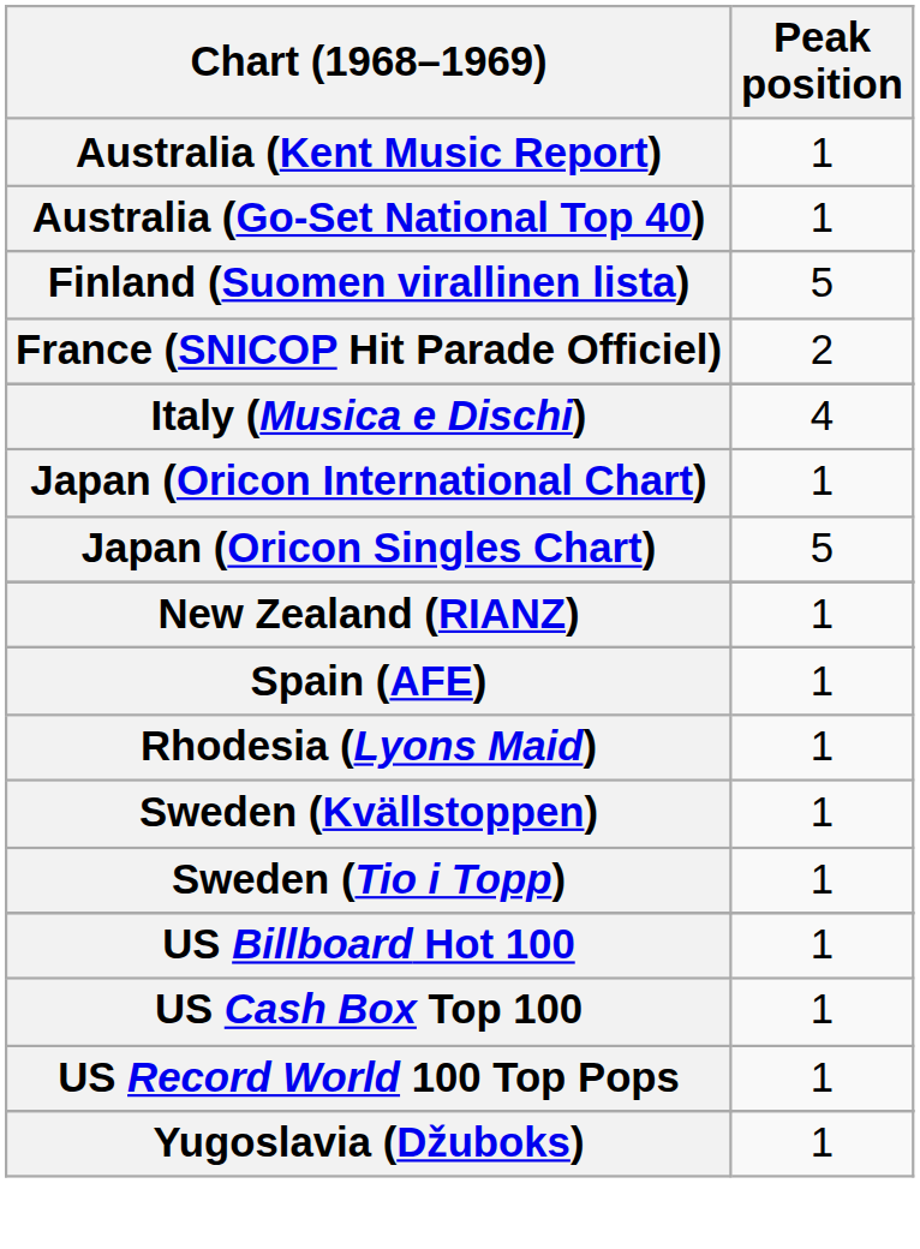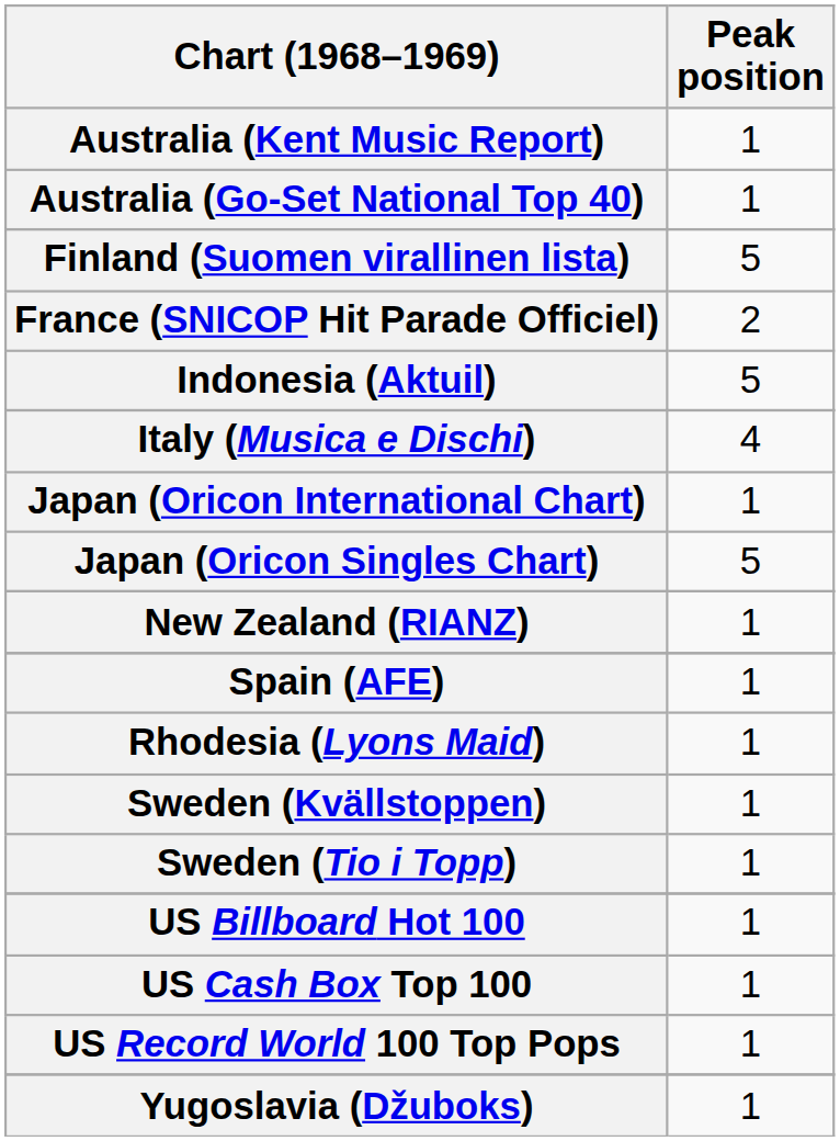 <table class="wikitable sortable plainrowheaders" style="text-align:center">
 <tr>
 <th>Chart (1968–1969)</th>
 <th>Peak<br>position</th>
 </tr>
 <tr>
 <th scope="row">Australia (<a href='#'>Kent Music Report</a>)</th>
 <td>1</td>
 </tr>
 <tr>
 <th scope="row">Australia (<a href='#'>Go-Set National Top 40</a>)</th>
 <td>1</td>
 </tr>
 <tr>
 </tr>
 <tr>
 </tr>
 <tr>
 </tr>
 <tr>
 </tr>
 <tr>
 <th scope="row">Finland (<a href='#'>Suomen virallinen lista</a>)</th>
 <td>5</td>
 </tr>
 <tr>
 <th scope="row">France (<a href='#'>SNICOP</a> Hit Parade Officiel)</th>
 <td>2</td>
+</tr>
+<tr>
+<th scope="row">Indonesia (<a href='#'>Aktuil</a>)</th>
+<td style="text-align:center;">5</td>
 </tr>
 <tr>
 </tr>
 <tr>
 <th scope="row">Italy (<em><a href='#'>Musica e Dischi</a></em>)</th>
 <td>4</td>
 </tr>
 <tr>
 <th scope="row">Japan (<a href='#'>Oricon International Chart</a>)</th>
 <td>1</td>
 </tr>
 <tr>
 <th scope="row">Japan (<a href='#'>Oricon Singles Chart</a>)</th>
 <td>5</td>
 </tr>
 <tr>
 </tr>
 <tr>
 </tr>
 <tr>
 <th scope="row">New Zealand (<a href='#'>RIANZ</a>)</th>
 <td>1</td>
 </tr>
 <tr>
 </tr>
 <tr>
 <th scope="row">Spain (<a href='#'>AFE</a>)</th>
 <td>1</td>
 </tr>
 <tr>
 <th scope="row">Rhodesia (<em><a href='#'>Lyons Maid</a></em>)</th>
 <td>1</td>
 </tr>
 <tr>
 <th scope="row">Sweden (<a href='#'>Kvällstoppen</a>)</th>
 <td>1</td>
 </tr>
 <tr>
 <th scope="row">Sweden (<em><a href='#'>Tio i Topp</a></em>)</th>
 <td>1</td>
 </tr>
 <tr>
 </tr>
 <tr>
 </tr>
 <tr>
 <th scope="row">US <a href='#'><em>Billboard</em> Hot 100</a></th>
 <td>1</td>
 </tr>
 <tr>
 <th scope="row">US <em><a href='#'>Cash Box</a></em> Top 100</th>
 <td>1</td>
 </tr>
 <tr>
 <th scope="row">US <em><a href='#'>Record World</a></em> 100 Top Pops</th>
 <td>1</td>
 </tr>
 <tr>
 </tr>
 <tr>
 <th scope="row">Yugoslavia (<a href='#'>Džuboks</a>)</th>
 <td>1</td>
 </tr>
 </table>
